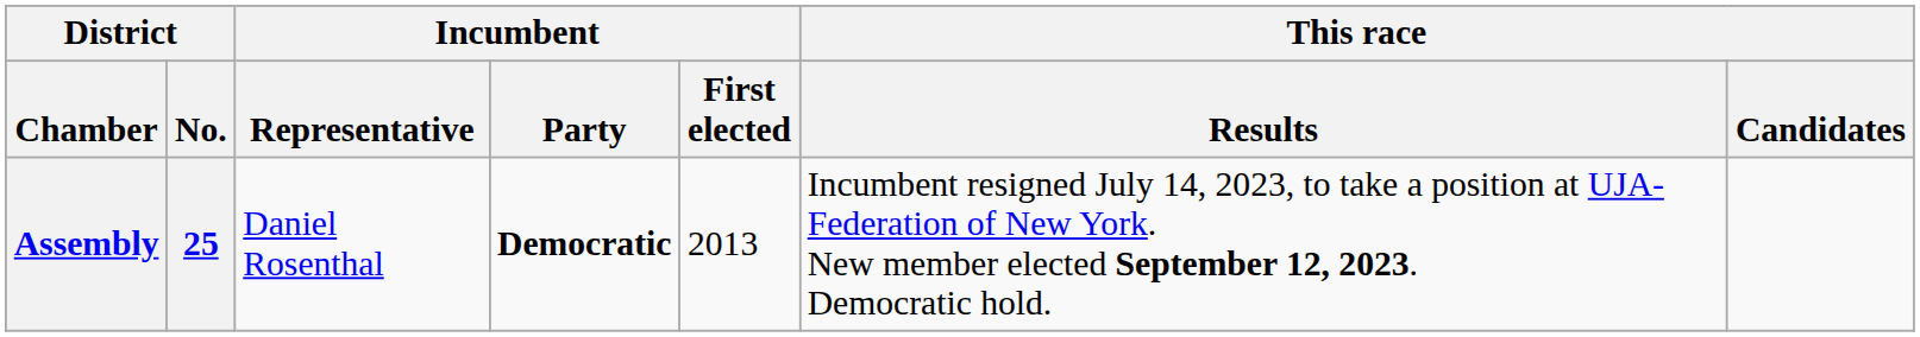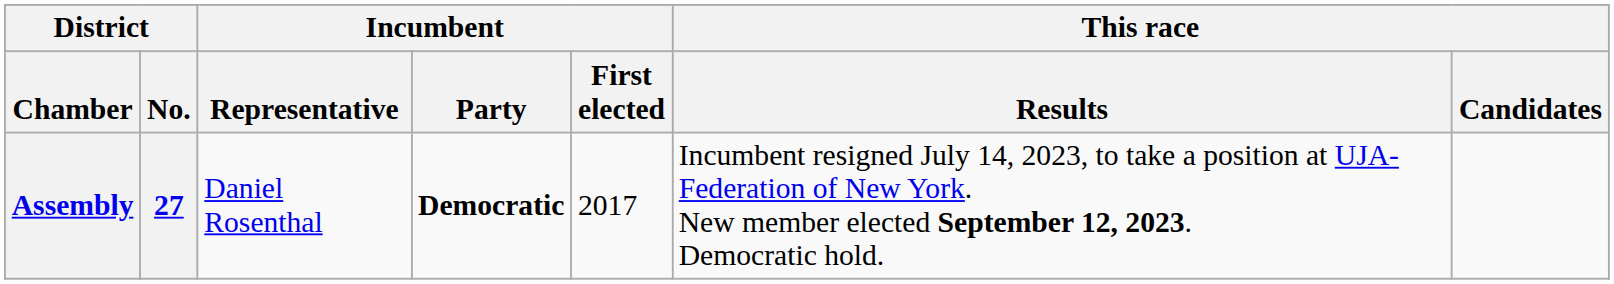 <table class="wikitable sortable">
 <tr valign=bottom>
 <th colspan="2">District</th>
 <th colspan="3">Incumbent</th>
 <th colspan="2">This race</th>
 </tr>
 <tr valign=bottom>
 <th>Chamber</th>
 <th>No.</th>
 <th>Representative</th>
 <th>Party</th>
 <th>First<br>elected</th>
 <th>Results</th>
 <th>Candidates</th>
 </tr>
 <tr>
 <th><a href='#'>Assembly</a></th>
-<th><a href='#'>25</a></th>
+<th><a href='#'>27</a></th>
 <td><a href='#'>Daniel Rosenthal</a></td>
 <td><strong>Democratic</strong></td>
-<td>2013<br></td>
+<td>2017<br></td>
 <td>Incumbent resigned July 14, 2023, to take a position at <a href='#'>UJA-Federation of New York</a>.<br>New member elected <strong>September 12, 2023</strong>.<br>Democratic hold.</td>
 <td nowrap></td>
 </tr>
 </table>
